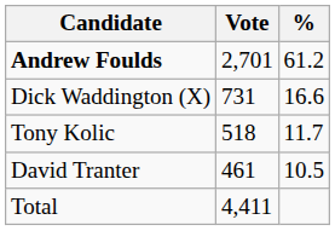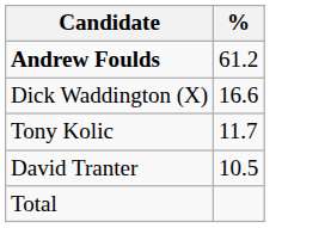 <table class="wikitable">
 <tr>
 <th bgcolor="#DDDDFF">Candidate</th>
-<th bgcolor="#DDDDFF">Vote</th>
 <th bgcolor="#DDDDFF">%</th>
 </tr>
 <tr>
 <td><strong>Andrew Foulds</strong></td>
-<td>2,701</td>
 <td>61.2</td>
 </tr>
 <tr>
 <td>Dick Waddington (X)</td>
-<td>731</td>
 <td>16.6</td>
 </tr>
 <tr>
 <td>Tony Kolic</td>
-<td>518</td>
 <td>11.7</td>
 </tr>
 <tr>
 <td>David Tranter</td>
-<td>461</td>
 <td>10.5</td>
 </tr>
 <tr>
 <td>Total</td>
-<td>4,411</td>
 <td></td>
 </tr>
 </table>
